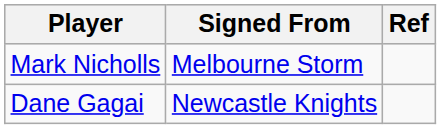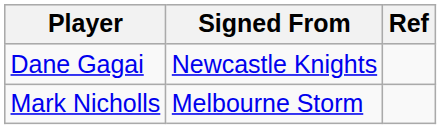 <table class="wikitable">
 <tr>
 <th>Player</th>
 <th>Signed From</th>
 <th>Ref</th>
 </tr>
 <tr>
+<td><a href='#'>Dane Gagai</a></td>
+<td> <a href='#'>Newcastle Knights</a></td>
+<td></td>
+</tr>
+<tr>
 <td><a href='#'>Mark Nicholls</a></td>
 <td> <a href='#'>Melbourne Storm</a></td>
 <td></td>
 </tr>
-<tr>
-<td><a href='#'>Dane Gagai</a></td>
-<td> <a href='#'>Newcastle Knights</a></td>
-<td></td>
-</tr>
 </table>
